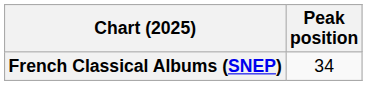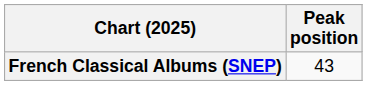 <table class="wikitable sortable plainrowheaders" style="text-align:center">
 <tr>
 <th scope="col">Chart (2025)</th>
 <th scope="col">Peak<br>position</th>
 </tr>
 <tr>
 <th scope="row">French Classical Albums (<a href='#'>SNEP</a>)</th>
-<td>34</td>
+<td>43</td>
 </tr>
 </table>
